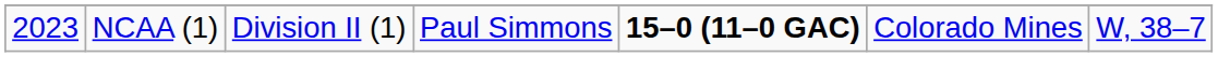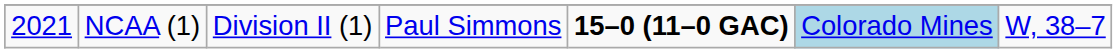 <table class="wikitable">
 <tr>
 </tr>
 <tr>
-<td><a href='#'>2023</a></td>
+<td><a href='#'>2021</a></td>
 <td rowspan=1><a href='#'>NCAA</a> (1)</td>
 <td rowspan=1><a href='#'>Division II</a> (1)</td>
 <td rowspan=1><a href='#'>Paul Simmons</a></td>
 <td><strong>15–0 (11–0 GAC)</strong></td>
-<td><a href='#'>Colorado Mines</a></td>
+<td style="background: lightblue;"><a href='#'>Colorado Mines</a></td>
 <td><a href='#'>W, 38–7</a></td>
 </tr>
 </table>
